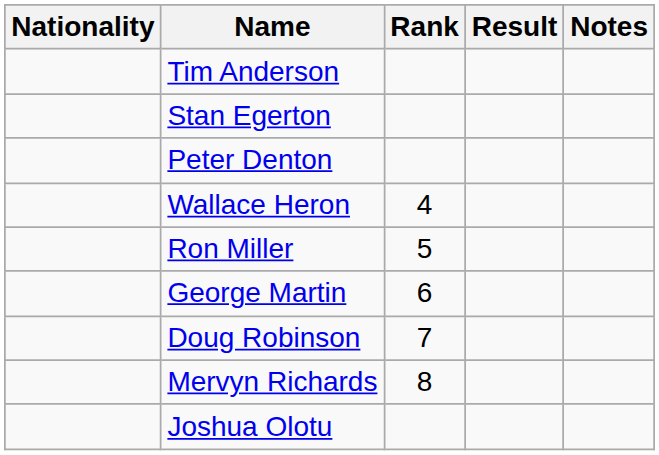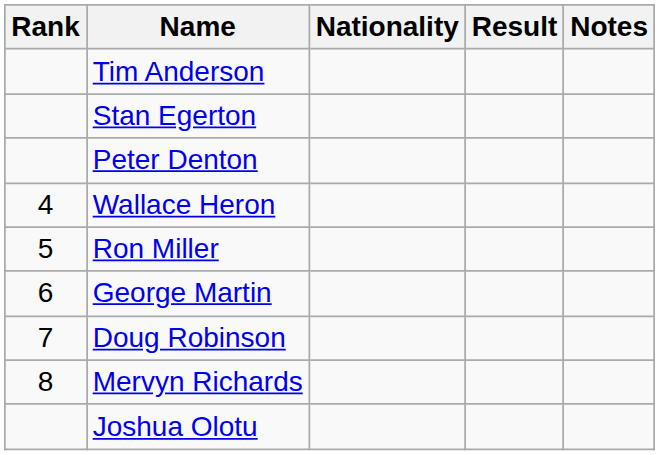 <table class="wikitable sortable" style=" text-align:center">
 <tr>
+<th>Rank</th>
+<th>Name</th>
 <th>Nationality</th>
-<th>Name</th>
-<th>Rank</th>
 <th>Result</th>
 <th>Notes</th>
 </tr>
 <tr>
+<td></td>
+<td align=left><a href='#'>Tim Anderson</a></td>
 <td align=left></td>
-<td align=left><a href='#'>Tim Anderson</a></td>
-<td></td>
 <td></td>
 <td></td>
 </tr>
 <tr>
+<td></td>
+<td align=left><a href='#'>Stan Egerton</a></td>
 <td align=left></td>
-<td align=left><a href='#'>Stan Egerton</a></td>
-<td></td>
 <td></td>
 <td></td>
 </tr>
 <tr>
+<td></td>
+<td align=left><a href='#'>Peter Denton</a></td>
 <td align=left></td>
-<td align=left><a href='#'>Peter Denton</a></td>
-<td></td>
 <td></td>
 <td></td>
 </tr>
 <tr>
+<td>4</td>
+<td align=left><a href='#'>Wallace Heron</a></td>
 <td align=left></td>
-<td align=left><a href='#'>Wallace Heron</a></td>
-<td>4</td>
 <td></td>
 <td></td>
 </tr>
 <tr>
+<td>5</td>
+<td align=left><a href='#'>Ron Miller</a></td>
 <td align=left></td>
-<td align=left><a href='#'>Ron Miller</a></td>
-<td>5</td>
 <td></td>
 <td></td>
 </tr>
 <tr>
+<td>6</td>
+<td align=left><a href='#'>George Martin</a></td>
 <td align=left></td>
-<td align=left><a href='#'>George Martin</a></td>
-<td>6</td>
 <td></td>
 <td></td>
 </tr>
 <tr>
+<td>7</td>
+<td align=left><a href='#'>Doug Robinson</a></td>
 <td align=left></td>
-<td align=left><a href='#'>Doug Robinson</a></td>
-<td>7</td>
 <td></td>
 <td></td>
 </tr>
 <tr>
+<td>8</td>
+<td align=left><a href='#'>Mervyn Richards</a></td>
 <td align=left></td>
-<td align=left><a href='#'>Mervyn Richards</a></td>
-<td>8</td>
 <td></td>
 <td></td>
 </tr>
 <tr>
+<td></td>
+<td align=left><a href='#'>Joshua Olotu</a></td>
 <td align=left></td>
-<td align=left><a href='#'>Joshua Olotu</a></td>
-<td></td>
 <td></td>
 <td></td>
 </tr>
 </table>
